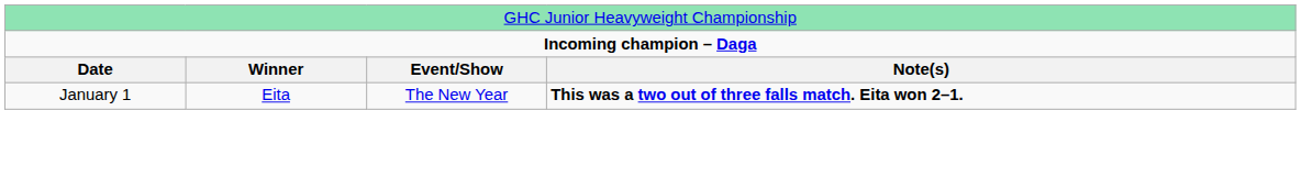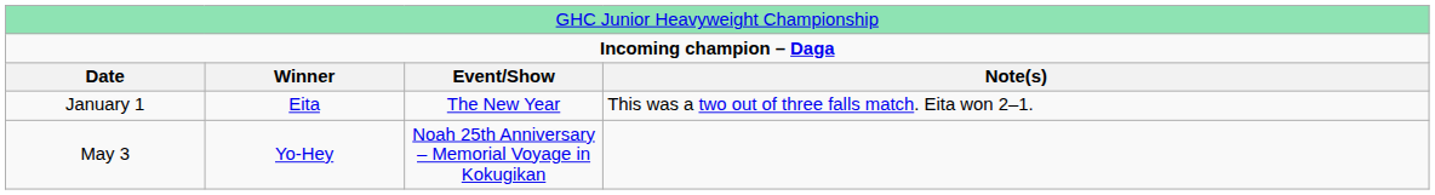 <table class="wikitable" style="text-align:center; width:100%;">
 <tr style="background:#8ee3b3;">
 <td colspan="4" style="text-align: center;"><a href='#'>GHC Junior Heavyweight Championship</a></td>
 </tr>
 <tr>
 <td colspan="4" style="text-align: center;"><strong>Incoming champion – <a href='#'>Daga</a></strong></td>
 </tr>
 <tr>
 <th width=14%>Date</th>
 <th width=14%>Winner</th>
 <th width=14%>Event/Show</th>
 <th width=58%>Note(s)</th>
 </tr>
 <tr>
 <td>January 1</td>
 <td><a href='#'>Eita</a></td>
 <td><a href='#'>The New Year</a></td>
-<td align=left><strong>This was a <a href='#'>two out of three falls match</a>. Eita won 2–1.</strong></td>
+<td align=left>This was a <a href='#'>two out of three falls match</a>. Eita won 2–1.</td>
+</tr>
+<tr>
+<td>May 3</td>
+<td><a href='#'>Yo-Hey</a></td>
+<td><a href='#'>Noah 25th Anniversary – Memorial Voyage in Kokugikan</a></td>
+<td></td>
 </tr>
 </table>
